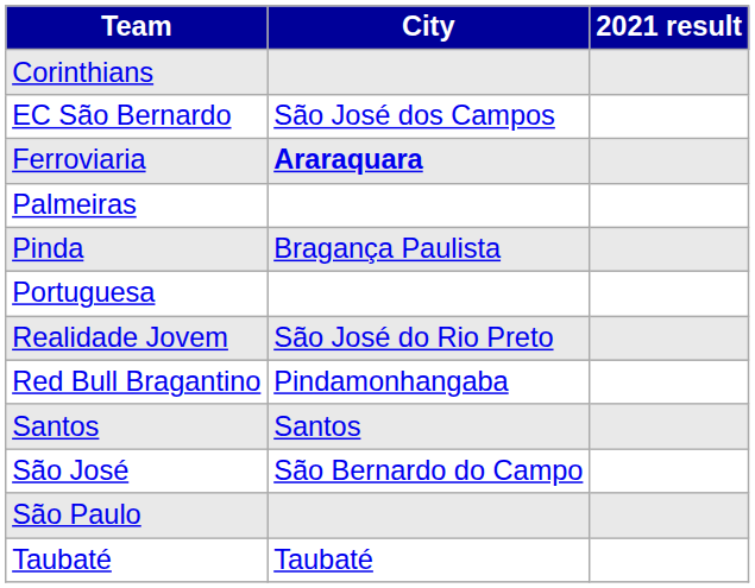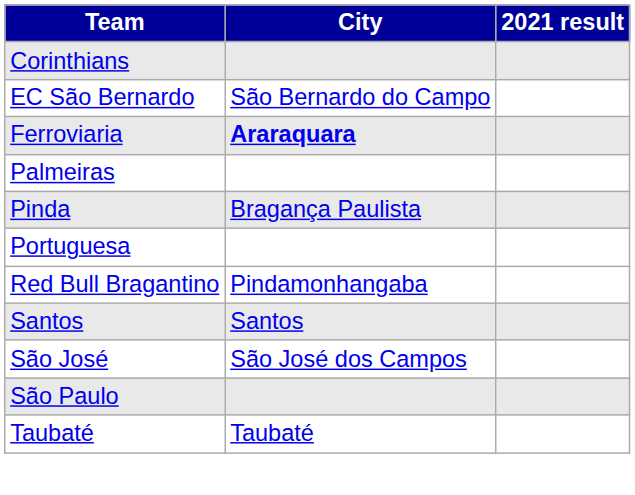 <table border="0,75" cellpadding="2" style="border-collapse: collapse;" class="wikitable sortable">
 <tr>
 <th style="background: #009; color: #fff;">Team</th>
 <th style="background: #009; color: #fff;">City</th>
 <th style="background: #009; color: #fff;">2021 result</th>
 </tr>
 <tr style="background:#e9e9e9; color:black">
 <td><a href='#'>Corinthians</a></td>
 <td></td>
 <td></td>
 </tr>
 <tr style="background:white; color:black">
 <td><a href='#'>EC São Bernardo</a></td>
-<td><a href='#'>São José dos Campos</a></td>
+<td><a href='#'>São Bernardo do Campo</a></td>
 <td></td>
 </tr>
 <tr style="background:#e9e9e9; color:black">
 <td><a href='#'>Ferroviaria</a></td>
 <td><strong><a href='#'>Araraquara</a></strong></td>
 <td></td>
 </tr>
 <tr style="background:white; color:black">
 <td><a href='#'>Palmeiras</a></td>
 <td></td>
 <td></td>
 </tr>
 <tr style="background:#e9e9e9; color:black">
 <td><a href='#'>Pinda</a></td>
 <td><a href='#'>Bragança Paulista</a></td>
 <td></td>
 </tr>
 <tr style="background:white; color:black">
 <td><a href='#'>Portuguesa</a></td>
 <td></td>
 <td></td>
 </tr>
-<tr style="background:#e9e9e9; color:black">
-<td><a href='#'>Realidade Jovem</a></td>
-<td><a href='#'>São José do Rio Preto</a></td>
-<td></td>
-</tr>
 <tr style="background:white; color:black">
 <td><a href='#'>Red Bull Bragantino</a></td>
 <td><a href='#'>Pindamonhangaba</a></td>
 <td></td>
 </tr>
 <tr style="background:#e9e9e9; color:black">
 <td><a href='#'>Santos</a></td>
 <td><a href='#'>Santos</a></td>
 <td></td>
 </tr>
 <tr style="background:white; color:black">
 <td><a href='#'>São José</a></td>
-<td><a href='#'>São Bernardo do Campo</a></td>
+<td><a href='#'>São José dos Campos</a></td>
 <td></td>
 </tr>
 <tr style="background:#e9e9e9;; color:black">
 <td><a href='#'>São Paulo</a></td>
 <td></td>
 <td></td>
 </tr>
 <tr style="background:white; color:black">
 <td><a href='#'>Taubaté</a></td>
 <td><a href='#'>Taubaté</a></td>
 <td></td>
 </tr>
 </table>
